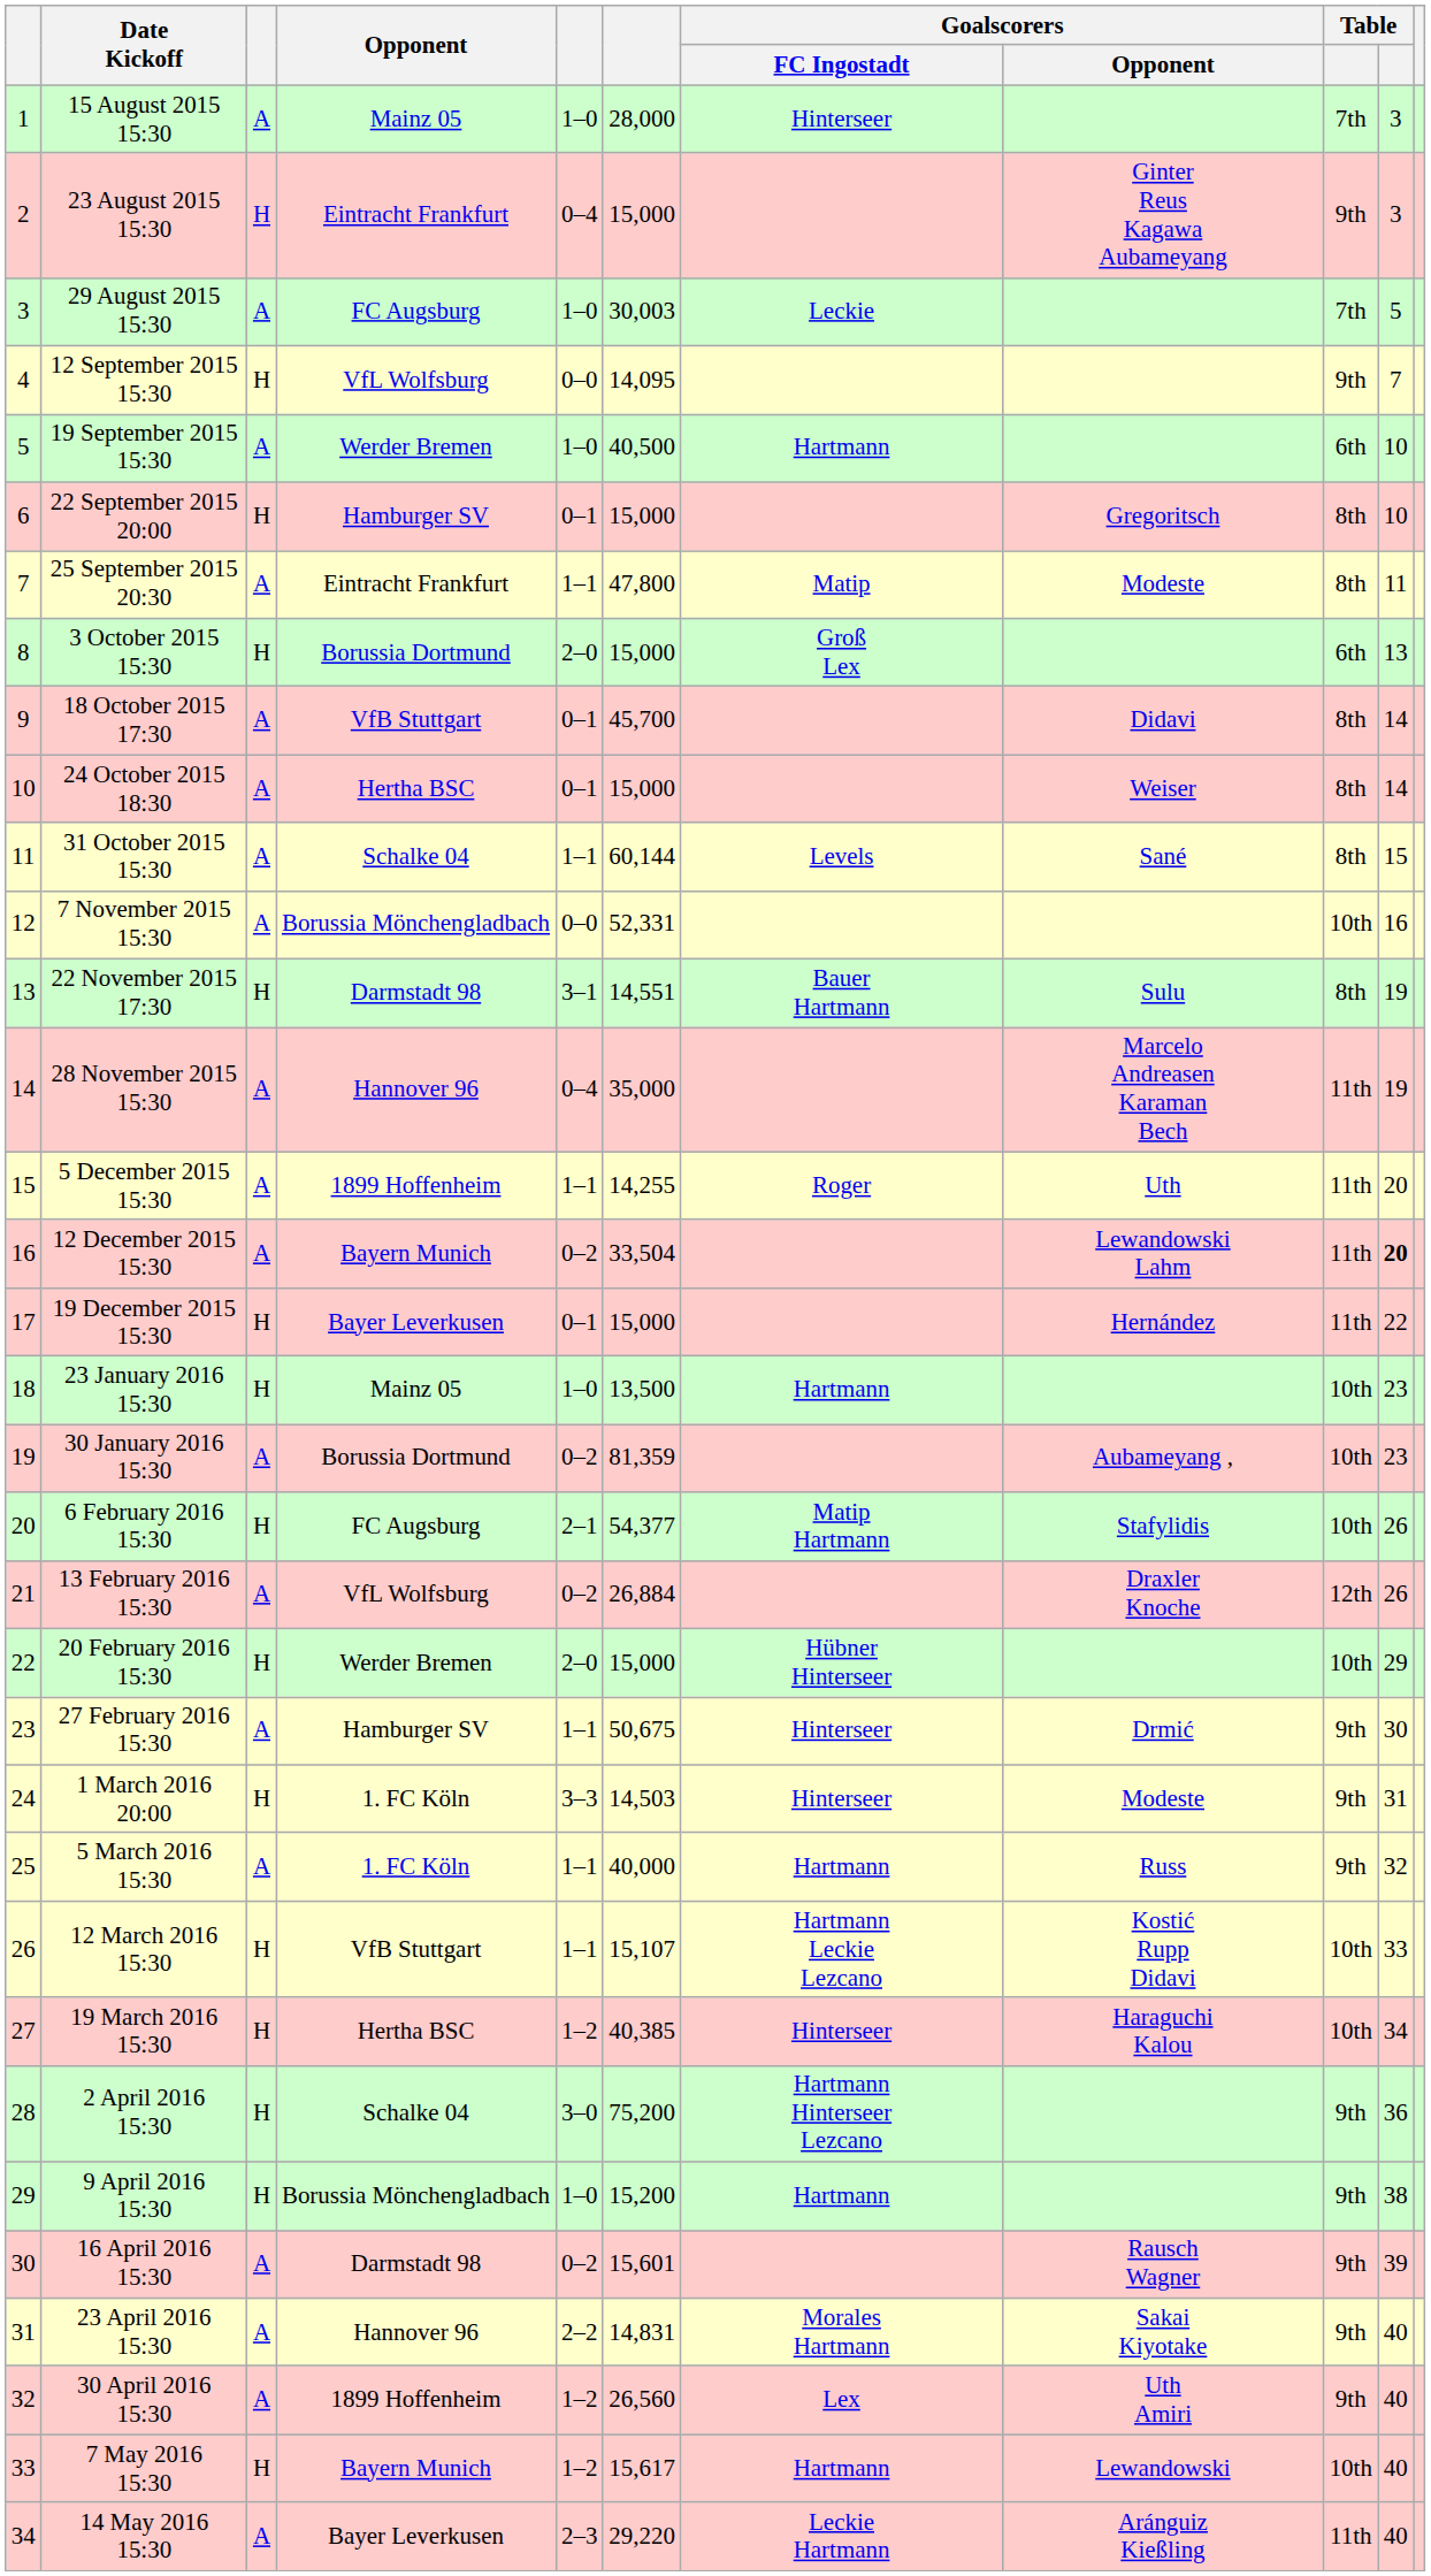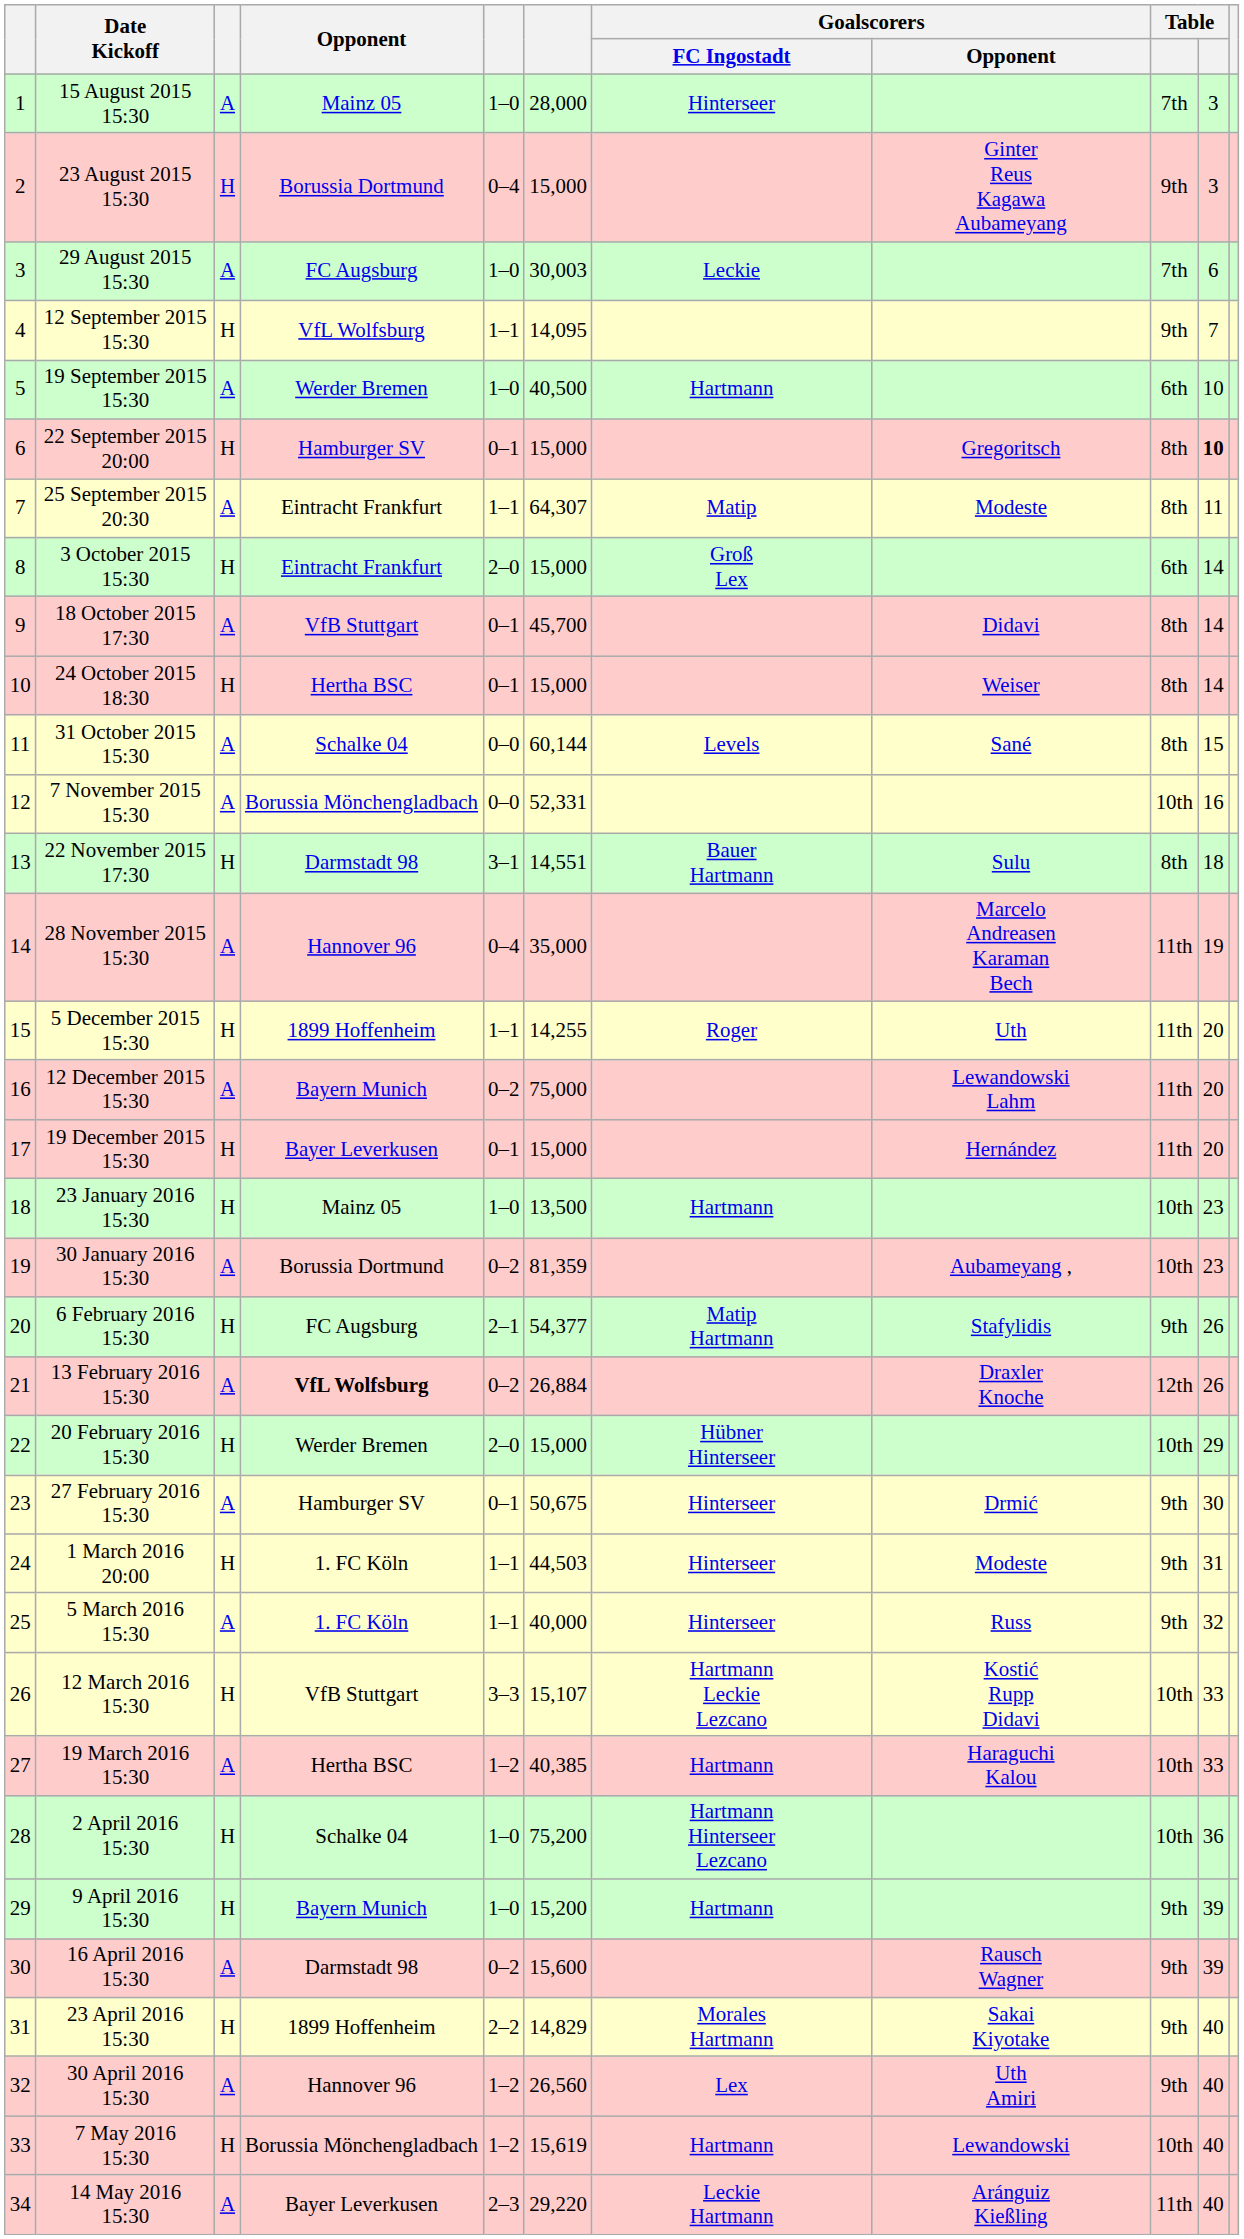 <table class="wikitable" Style="text-align: center;font-size:85%">
 <tr>
 <th rowspan="2"></th>
 <th rowspan="2" style="width:110px">Date<br>Kickoff</th>
 <th rowspan="2"></th>
 <th rowspan="2">Opponent</th>
 <th rowspan="2"><br></th>
 <th rowspan="2"></th>
 <th colspan="2">Goalscorers</th>
 <th colspan="2">Table</th>
 <th rowspan="2"></th>
 </tr>
 <tr>
 <th style="width:175px"><a href='#'>FC Ingostadt</a></th>
 <th style="width:175px">Opponent</th>
 <th></th>
 <th></th>
 </tr>
 <tr bgcolor="#CCFFCC">
 <td>1</td>
 <td>15 August 2015<br>15:30</td>
 <td><a href='#'>A</a></td>
 <td><a href='#'>Mainz 05</a></td>
 <td>1–0</td>
 <td>28,000</td>
 <td><a href='#'>Hinterseer</a> </td>
 <td></td>
 <td>7th</td>
 <td>3</td>
 <td></td>
 </tr>
 <tr bgcolor="#FFCCCC">
 <td>2</td>
 <td>23 August 2015<br>15:30</td>
 <td><a href='#'>H</a></td>
-<td><a href='#'>Eintracht Frankfurt</a></td>
+<td><a href='#'>Borussia Dortmund</a></td>
 <td>0–4</td>
 <td>15,000</td>
 <td></td>
 <td><a href='#'>Ginter</a> <br><a href='#'>Reus</a> <br><a href='#'>Kagawa</a> <br><a href='#'>Aubameyang</a> </td>
 <td>9th</td>
 <td>3</td>
 <td></td>
 </tr>
 <tr bgcolor="#CCFFCC">
 <td>3</td>
 <td>29 August 2015<br>15:30</td>
 <td><a href='#'>A</a></td>
 <td><a href='#'>FC Augsburg</a></td>
 <td>1–0</td>
 <td>30,003</td>
 <td><a href='#'>Leckie</a> </td>
 <td></td>
 <td>7th</td>
-<td>5</td>
+<td>6</td>
 <td></td>
 </tr>
 <tr bgcolor="#FFFFCC">
 <td>4</td>
 <td>12 September 2015<br>15:30</td>
 <td>H</td>
 <td><a href='#'>VfL Wolfsburg</a></td>
-<td>0–0</td>
+<td>1–1</td>
 <td>14,095</td>
 <td></td>
 <td></td>
 <td>9th</td>
 <td>7</td>
 <td></td>
 </tr>
 <tr bgcolor="#CCFFCC">
 <td>5</td>
 <td>19 September 2015<br>15:30</td>
 <td><a href='#'>A</a></td>
 <td><a href='#'>Werder Bremen</a></td>
 <td>1–0</td>
 <td>40,500</td>
 <td><a href='#'>Hartmann</a> </td>
 <td></td>
 <td>6th</td>
 <td>10</td>
 <td></td>
 </tr>
 <tr bgcolor="#FFCCCC">
 <td>6</td>
 <td>22 September 2015<br>20:00</td>
 <td>H</td>
 <td><a href='#'>Hamburger SV</a></td>
 <td>0–1</td>
 <td>15,000</td>
 <td></td>
 <td><a href='#'>Gregoritsch</a> </td>
 <td>8th</td>
-<td>10</td>
+<td><strong>10</strong></td>
 <td></td>
 </tr>
 <tr bgcolor="#FFFFCC">
 <td>7</td>
 <td>25 September 2015<br>20:30</td>
 <td><a href='#'>A</a></td>
 <td>Eintracht Frankfurt</td>
 <td>1–1</td>
-<td>47,800</td>
+<td>64,307</td>
 <td><a href='#'>Matip</a> </td>
 <td><a href='#'>Modeste</a> </td>
 <td>8th</td>
 <td>11</td>
 <td></td>
 </tr>
 <tr bgcolor="#CCFFCC">
 <td>8</td>
 <td>3 October 2015<br>15:30</td>
 <td>H</td>
-<td><a href='#'>Borussia Dortmund</a></td>
+<td><a href='#'>Eintracht Frankfurt</a></td>
 <td>2–0</td>
 <td>15,000</td>
 <td><a href='#'>Groß</a> <br><a href='#'>Lex</a> </td>
 <td></td>
 <td>6th</td>
-<td>13</td>
+<td>14</td>
 <td></td>
 </tr>
 <tr bgcolor="#FFCCCC">
 <td>9</td>
 <td>18 October 2015<br>17:30</td>
 <td><a href='#'>A</a></td>
 <td><a href='#'>VfB Stuttgart</a></td>
 <td>0–1</td>
 <td>45,700</td>
 <td></td>
 <td><a href='#'>Didavi</a> </td>
 <td>8th</td>
 <td>14</td>
 <td></td>
 </tr>
 <tr bgcolor="#FFCCCC">
 <td>10</td>
 <td>24 October 2015<br>18:30</td>
-<td><a href='#'>A</a></td>
+<td>H</td>
 <td><a href='#'>Hertha BSC</a></td>
 <td>0–1</td>
 <td>15,000</td>
 <td></td>
 <td><a href='#'>Weiser</a> </td>
 <td>8th</td>
 <td>14</td>
 <td></td>
 </tr>
 <tr bgcolor="#FFFFCC">
 <td>11</td>
 <td>31 October 2015<br>15:30</td>
 <td><a href='#'>A</a></td>
 <td><a href='#'>Schalke 04</a></td>
-<td>1–1</td>
+<td>0–0</td>
 <td>60,144</td>
 <td><a href='#'>Levels</a> </td>
 <td><a href='#'>Sané</a> </td>
 <td>8th</td>
 <td>15</td>
 <td></td>
 </tr>
 <tr bgcolor="#FFFFCC">
 <td>12</td>
 <td>7 November 2015<br>15:30</td>
 <td><a href='#'>A</a></td>
 <td><a href='#'>Borussia Mönchengladbach</a></td>
 <td>0–0</td>
 <td>52,331</td>
 <td></td>
 <td></td>
 <td>10th</td>
 <td>16</td>
 <td></td>
 </tr>
 <tr bgcolor="#CCFFCC">
 <td>13</td>
 <td>22 November 2015<br>17:30</td>
 <td>H</td>
 <td><a href='#'>Darmstadt 98</a></td>
 <td>3–1</td>
 <td>14,551</td>
 <td><a href='#'>Bauer</a> <br><a href='#'>Hartmann</a>  </td>
 <td><a href='#'>Sulu</a> </td>
 <td>8th</td>
-<td>19</td>
+<td>18</td>
 <td></td>
 </tr>
 <tr bgcolor="#FFCCCC">
 <td>14</td>
 <td>28 November 2015<br>15:30</td>
 <td><a href='#'>A</a></td>
 <td><a href='#'>Hannover 96</a></td>
 <td>0–4</td>
 <td>35,000</td>
 <td></td>
 <td><a href='#'>Marcelo</a> <br><a href='#'>Andreasen</a> <br><a href='#'>Karaman</a> <br><a href='#'>Bech</a> </td>
 <td>11th</td>
 <td>19</td>
 <td></td>
 </tr>
 <tr bgcolor="#FFFFCC">
 <td>15</td>
 <td>5 December 2015<br>15:30</td>
-<td><a href='#'>A</a></td>
+<td>H</td>
 <td><a href='#'>1899 Hoffenheim</a></td>
 <td>1–1</td>
 <td>14,255</td>
 <td><a href='#'>Roger</a> </td>
 <td><a href='#'>Uth</a> </td>
 <td>11th</td>
 <td>20</td>
 <td></td>
 </tr>
 <tr bgcolor="#FFCCCC">
 <td>16</td>
 <td>12 December 2015<br>15:30</td>
 <td><a href='#'>A</a></td>
 <td><a href='#'>Bayern Munich</a></td>
 <td>0–2</td>
-<td>33,504</td>
+<td>75,000</td>
 <td></td>
 <td><a href='#'>Lewandowski</a> <br><a href='#'>Lahm</a> </td>
 <td>11th</td>
-<td><strong>20</strong></td>
+<td>20</td>
 <td></td>
 </tr>
 <tr bgcolor="#FFCCCC">
 <td>17</td>
 <td>19 December 2015<br>15:30</td>
 <td>H</td>
 <td><a href='#'>Bayer Leverkusen</a></td>
 <td>0–1</td>
 <td>15,000</td>
 <td></td>
 <td><a href='#'>Hernández</a> </td>
 <td>11th</td>
-<td>22</td>
+<td>20</td>
 <td></td>
 </tr>
 <tr bgcolor="#CCFFCC">
 <td>18</td>
 <td>23 January 2016<br>15:30</td>
 <td>H</td>
 <td>Mainz 05</td>
 <td>1–0</td>
 <td>13,500</td>
 <td><a href='#'>Hartmann</a> </td>
 <td></td>
 <td>10th</td>
 <td>23</td>
 <td></td>
 </tr>
 <tr bgcolor="#FFCCCC">
 <td>19</td>
 <td>30 January 2016<br>15:30</td>
 <td><a href='#'>A</a></td>
 <td>Borussia Dortmund</td>
 <td>0–2</td>
 <td>81,359</td>
 <td></td>
 <td><a href='#'>Aubameyang</a> , </td>
 <td>10th</td>
 <td>23</td>
 <td></td>
 </tr>
 <tr bgcolor="#CCFFCC">
 <td>20</td>
 <td>6 February 2016<br>15:30</td>
 <td>H</td>
 <td>FC Augsburg</td>
 <td>2–1</td>
 <td>54,377</td>
 <td><a href='#'>Matip</a> <br><a href='#'>Hartmann</a> </td>
 <td><a href='#'>Stafylidis</a> </td>
-<td>10th</td>
+<td>9th</td>
 <td>26</td>
 <td></td>
 </tr>
 <tr bgcolor="#FFCCCC">
 <td>21</td>
 <td>13 February 2016<br>15:30</td>
 <td><a href='#'>A</a></td>
-<td>VfL Wolfsburg</td>
+<td><strong>VfL Wolfsburg</strong></td>
 <td>0–2</td>
 <td>26,884</td>
 <td></td>
 <td><a href='#'>Draxler</a> <br><a href='#'>Knoche</a> </td>
 <td>12th</td>
 <td>26</td>
 <td></td>
 </tr>
 <tr bgcolor="#CCFFCC">
 <td>22</td>
 <td>20 February 2016<br>15:30</td>
 <td>H</td>
 <td>Werder Bremen</td>
 <td>2–0</td>
 <td>15,000</td>
 <td><a href='#'>Hübner</a> <br><a href='#'>Hinterseer</a> </td>
 <td></td>
 <td>10th</td>
 <td>29</td>
 <td></td>
 </tr>
 <tr bgcolor="#FFFFCC">
 <td>23</td>
 <td>27 February 2016<br>15:30</td>
 <td><a href='#'>A</a></td>
 <td>Hamburger SV</td>
-<td>1–1</td>
+<td>0–1</td>
 <td>50,675</td>
 <td><a href='#'>Hinterseer</a> </td>
 <td><a href='#'>Drmić</a> </td>
 <td>9th</td>
 <td>30</td>
 <td></td>
 </tr>
 <tr bgcolor="#FFFFCC">
 <td>24</td>
 <td>1 March 2016<br>20:00</td>
 <td>H</td>
 <td>1. FC Köln</td>
-<td>3–3</td>
-<td>14,503</td>
+<td>1–1</td>
+<td>44,503</td>
 <td><a href='#'>Hinterseer</a> </td>
 <td><a href='#'>Modeste</a> </td>
 <td>9th</td>
 <td>31</td>
 <td></td>
 </tr>
 <tr bgcolor="#FFFFCC">
 <td>25</td>
 <td>5 March 2016<br>15:30</td>
 <td><a href='#'>A</a></td>
 <td><a href='#'>1. FC Köln</a></td>
 <td>1–1</td>
 <td>40,000</td>
-<td><a href='#'>Hartmann</a> </td>
+<td><a href='#'>Hinterseer</a> </td>
 <td><a href='#'>Russ</a> </td>
 <td>9th</td>
 <td>32</td>
 <td></td>
 </tr>
 <tr bgcolor="#FFFFCC">
 <td>26</td>
 <td>12 March 2016<br>15:30</td>
 <td>H</td>
 <td>VfB Stuttgart</td>
-<td>1–1</td>
+<td>3–3</td>
 <td>15,107</td>
 <td><a href='#'>Hartmann</a> <br><a href='#'>Leckie</a> <br><a href='#'>Lezcano</a> </td>
 <td><a href='#'>Kostić</a> <br><a href='#'>Rupp</a> <br><a href='#'>Didavi</a> </td>
 <td>10th</td>
 <td>33</td>
 <td></td>
 </tr>
 <tr bgcolor="#FFCCCC">
 <td>27</td>
 <td>19 March 2016<br>15:30</td>
-<td>H</td>
+<td><a href='#'>A</a></td>
 <td>Hertha BSC</td>
 <td>1–2</td>
 <td>40,385</td>
-<td><a href='#'>Hinterseer</a> </td>
+<td><a href='#'>Hartmann</a> </td>
 <td><a href='#'>Haraguchi</a> <br><a href='#'>Kalou</a> </td>
 <td>10th</td>
-<td>34</td>
+<td>33</td>
 <td></td>
 </tr>
 <tr bgcolor="#CCFFCC">
 <td>28</td>
 <td>2 April 2016<br>15:30</td>
 <td>H</td>
 <td>Schalke 04</td>
-<td>3–0</td>
+<td>1–0</td>
 <td>75,200</td>
 <td><a href='#'>Hartmann</a> <br><a href='#'>Hinterseer</a> <br><a href='#'>Lezcano</a> </td>
 <td></td>
-<td>9th</td>
+<td>10th</td>
 <td>36</td>
 <td></td>
 </tr>
 <tr bgcolor="#CCFFCC">
 <td>29</td>
 <td>9 April 2016<br>15:30</td>
 <td>H</td>
-<td>Borussia Mönchengladbach</td>
+<td><a href='#'>Bayern Munich</a></td>
 <td>1–0</td>
 <td>15,200</td>
 <td><a href='#'>Hartmann</a> </td>
 <td></td>
 <td>9th</td>
-<td>38</td>
+<td>39</td>
 <td></td>
 </tr>
 <tr bgcolor="#FFCCCC">
 <td>30</td>
 <td>16 April 2016<br>15:30</td>
 <td><a href='#'>A</a></td>
 <td>Darmstadt 98</td>
 <td>0–2</td>
-<td>15,601</td>
+<td>15,600</td>
 <td></td>
 <td><a href='#'>Rausch</a> <br><a href='#'>Wagner</a> </td>
 <td>9th</td>
 <td>39</td>
 <td></td>
 </tr>
 <tr bgcolor="#FFFFCC">
 <td>31</td>
 <td>23 April 2016<br>15:30</td>
-<td><a href='#'>A</a></td>
-<td>Hannover 96</td>
+<td>H</td>
+<td>1899 Hoffenheim</td>
 <td>2–2</td>
-<td>14,831</td>
+<td>14,829</td>
 <td><a href='#'>Morales</a> <br><a href='#'>Hartmann</a> </td>
 <td><a href='#'>Sakai</a> <br><a href='#'>Kiyotake</a> </td>
 <td>9th</td>
 <td>40</td>
 <td></td>
 </tr>
 <tr bgcolor="#FFCCCC">
 <td>32</td>
 <td>30 April 2016<br>15:30</td>
 <td><a href='#'>A</a></td>
-<td>1899 Hoffenheim</td>
+<td>Hannover 96</td>
 <td>1–2</td>
 <td>26,560</td>
 <td><a href='#'>Lex</a> </td>
 <td><a href='#'>Uth</a> <br><a href='#'>Amiri</a> </td>
 <td>9th</td>
 <td>40</td>
 <td></td>
 </tr>
 <tr bgcolor="#FFCCCC">
 <td>33</td>
 <td>7 May 2016<br>15:30</td>
 <td>H</td>
-<td><a href='#'>Bayern Munich</a></td>
+<td>Borussia Mönchengladbach</td>
 <td>1–2</td>
-<td>15,617</td>
+<td>15,619</td>
 <td><a href='#'>Hartmann</a> </td>
 <td><a href='#'>Lewandowski</a> </td>
 <td>10th</td>
 <td>40</td>
 <td></td>
 </tr>
 <tr bgcolor="#FFCCCC">
 <td>34</td>
 <td>14 May 2016<br>15:30</td>
 <td><a href='#'>A</a></td>
 <td>Bayer Leverkusen</td>
 <td>2–3</td>
 <td>29,220</td>
 <td><a href='#'>Leckie</a> <br><a href='#'>Hartmann</a> </td>
 <td><a href='#'>Aránguiz</a> <br><a href='#'>Kießling</a> </td>
 <td>11th</td>
 <td>40</td>
 <td></td>
 </tr>
 </table>
